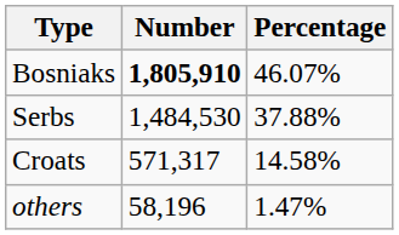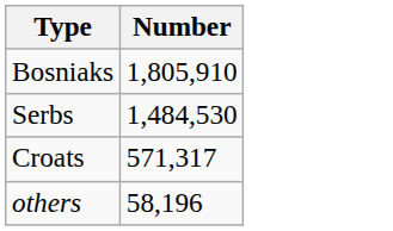 <table class="wikitable">
 <tr>
 <th>Type</th>
 <th>Number</th>
-<th>Percentage</th>
 </tr>
 <tr>
 <td>Bosniaks</td>
-<td><strong>1,805,910</strong></td>
-<td>46.07%</td>
+<td>1,805,910</td>
 </tr>
 <tr>
 <td>Serbs</td>
 <td>1,484,530</td>
-<td>37.88%</td>
 </tr>
 <tr>
 <td>Croats</td>
 <td>571,317</td>
-<td>14.58%</td>
 </tr>
 <tr>
 <td><em>others</em></td>
 <td>58,196</td>
-<td>1.47%</td>
 </tr>
 </table>
